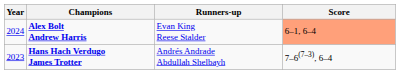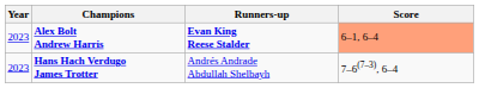 <table class="wikitable" style="font-size:90%">
 <tr>
 <th>Year</th>
 <th width="200">Champions</th>
 <th width="200">Runners-up</th>
 <th width="175">Score</th>
 </tr>
 <tr>
-<td><a href='#'>2024</a></td>
+<td><a href='#'>2023</a></td>
 <td> <strong><a href='#'>Alex Bolt</a></strong><br> <strong><a href='#'>Andrew Harris</a></strong></td>
-<td> <a href='#'>Evan King</a><br> <a href='#'>Reese Stalder</a></td>
+<td><strong> <a href='#'>Evan King</a><br> <a href='#'>Reese Stalder</a></strong></td>
 <td style="background: lightsalmon;">6–1, 6–4</td>
 </tr>
 <tr>
 <td><a href='#'>2023</a></td>
 <td> <strong><a href='#'>Hans Hach Verdugo</a></strong><br> <strong><a href='#'>James Trotter</a></strong></td>
 <td> <a href='#'>Andrés Andrade</a><br> <a href='#'>Abdullah Shelbayh</a></td>
 <td>7–6<sup>(7–3)</sup>, 6–4</td>
 </tr>
 </table>
